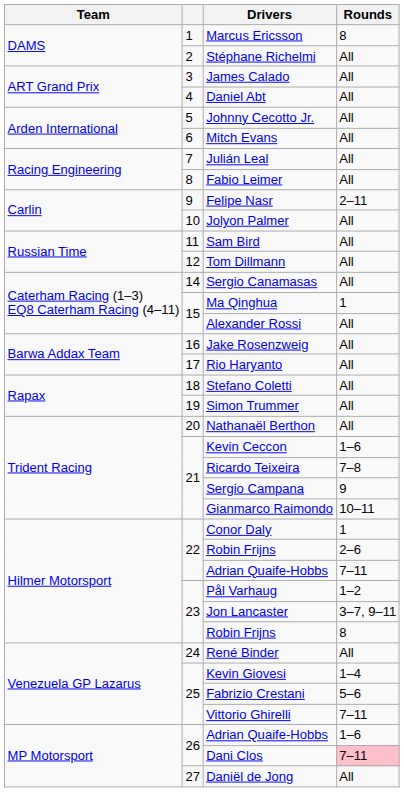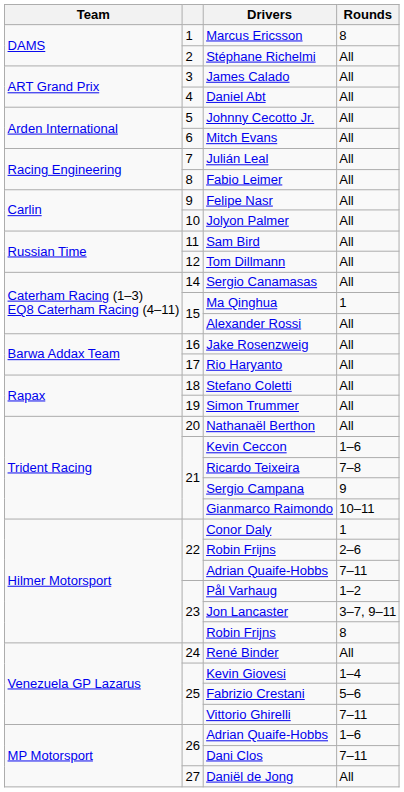 <table class="wikitable" style="font-size: 85%">
 <tr>
 <th>Team</th>
 <th></th>
 <th>Drivers</th>
 <th>Rounds</th>
 </tr>
 <tr>
 <td rowspan=2> <a href='#'>DAMS</a></td>
 <td>1</td>
 <td> <a href='#'>Marcus Ericsson</a></td>
 <td>8</td>
 </tr>
 <tr>
 <td>2</td>
 <td> <a href='#'>Stéphane Richelmi</a></td>
 <td>All</td>
 </tr>
 <tr>
 <td rowspan=2> <a href='#'>ART Grand Prix</a></td>
 <td>3</td>
 <td> <a href='#'>James Calado</a></td>
 <td>All</td>
 </tr>
 <tr>
 <td>4</td>
 <td> <a href='#'>Daniel Abt</a></td>
 <td>All</td>
 </tr>
 <tr>
 <td rowspan=2> <a href='#'>Arden International</a></td>
 <td>5</td>
 <td> <a href='#'>Johnny Cecotto Jr.</a></td>
 <td>All</td>
 </tr>
 <tr>
 <td>6</td>
 <td> <a href='#'>Mitch Evans</a></td>
 <td>All</td>
 </tr>
 <tr>
 <td rowspan=2> <a href='#'>Racing Engineering</a></td>
 <td>7</td>
 <td> <a href='#'>Julián Leal</a></td>
 <td>All</td>
 </tr>
 <tr>
 <td>8</td>
 <td> <a href='#'>Fabio Leimer</a></td>
 <td>All</td>
 </tr>
 <tr>
 <td rowspan=2> <a href='#'>Carlin</a></td>
 <td>9</td>
 <td> <a href='#'>Felipe Nasr</a></td>
-<td>2–11</td>
+<td>All</td>
 </tr>
 <tr>
 <td>10</td>
 <td> <a href='#'>Jolyon Palmer</a></td>
 <td>All</td>
 </tr>
 <tr>
 <td rowspan=2> <a href='#'>Russian Time</a></td>
 <td>11</td>
 <td> <a href='#'>Sam Bird</a></td>
 <td>All</td>
 </tr>
 <tr>
 <td>12</td>
 <td> <a href='#'>Tom Dillmann</a></td>
 <td>All</td>
 </tr>
 <tr>
 <td rowspan=3 nowrap> <a href='#'>Caterham Racing</a> (1–3) <br>  <a href='#'>EQ8 Caterham Racing</a> (4–11)</td>
 <td>14</td>
 <td> <a href='#'>Sergio Canamasas</a></td>
 <td>All</td>
 </tr>
 <tr>
 <td rowspan=2>15</td>
 <td> <a href='#'>Ma Qinghua</a></td>
 <td>1</td>
 </tr>
 <tr>
 <td> <a href='#'>Alexander Rossi</a></td>
 <td>All</td>
 </tr>
 <tr>
 <td rowspan=2> <a href='#'>Barwa Addax Team</a></td>
 <td>16</td>
 <td> <a href='#'>Jake Rosenzweig</a></td>
 <td>All</td>
 </tr>
 <tr>
 <td>17</td>
 <td> <a href='#'>Rio Haryanto</a></td>
 <td>All</td>
 </tr>
 <tr>
 <td rowspan=2> <a href='#'>Rapax</a></td>
 <td>18</td>
 <td> <a href='#'>Stefano Coletti</a></td>
 <td>All</td>
 </tr>
 <tr>
 <td>19</td>
 <td> <a href='#'>Simon Trummer</a></td>
 <td>All</td>
 </tr>
 <tr>
 <td rowspan=5> <a href='#'>Trident Racing</a></td>
 <td>20</td>
 <td> <a href='#'>Nathanaël Berthon</a></td>
 <td>All</td>
 </tr>
 <tr>
 <td rowspan=4>21</td>
 <td> <a href='#'>Kevin Ceccon</a></td>
 <td>1–6</td>
 </tr>
 <tr>
 <td> <a href='#'>Ricardo Teixeira</a></td>
 <td>7–8</td>
 </tr>
 <tr>
 <td> <a href='#'>Sergio Campana</a></td>
 <td>9</td>
 </tr>
 <tr>
 <td nowrap> <a href='#'>Gianmarco Raimondo</a></td>
 <td>10–11</td>
 </tr>
 <tr>
 <td rowspan=6> <a href='#'>Hilmer Motorsport</a></td>
 <td rowspan=3>22</td>
 <td> <a href='#'>Conor Daly</a></td>
 <td>1</td>
 </tr>
 <tr>
 <td> <a href='#'>Robin Frijns</a></td>
 <td>2–6</td>
 </tr>
 <tr>
 <td> <a href='#'>Adrian Quaife-Hobbs</a></td>
 <td>7–11</td>
 </tr>
 <tr>
 <td rowspan="3">23</td>
 <td> <a href='#'>Pål Varhaug</a></td>
 <td>1–2</td>
 </tr>
 <tr>
 <td> <a href='#'>Jon Lancaster</a></td>
 <td>3–7, 9–11</td>
 </tr>
 <tr>
 <td> <a href='#'>Robin Frijns</a></td>
 <td>8</td>
 </tr>
 <tr>
 <td rowspan=4> <a href='#'>Venezuela GP Lazarus</a></td>
 <td>24</td>
 <td> <a href='#'>René Binder</a></td>
 <td>All</td>
 </tr>
 <tr>
 <td rowspan=3>25</td>
 <td> <a href='#'>Kevin Giovesi</a></td>
 <td>1–4</td>
 </tr>
 <tr>
 <td> <a href='#'>Fabrizio Crestani</a></td>
 <td>5–6</td>
 </tr>
 <tr>
 <td> <a href='#'>Vittorio Ghirelli</a></td>
 <td>7–11</td>
 </tr>
 <tr>
 <td rowspan=3> <a href='#'>MP Motorsport</a></td>
 <td rowspan=2>26</td>
 <td> <a href='#'>Adrian Quaife-Hobbs</a></td>
 <td>1–6</td>
 </tr>
 <tr>
 <td> <a href='#'>Dani Clos</a></td>
-<td style="background: pink;">7–11</td>
+<td>7–11</td>
 </tr>
 <tr>
 <td>27</td>
 <td> <a href='#'>Daniël de Jong</a></td>
 <td>All</td>
 </tr>
 </table>
